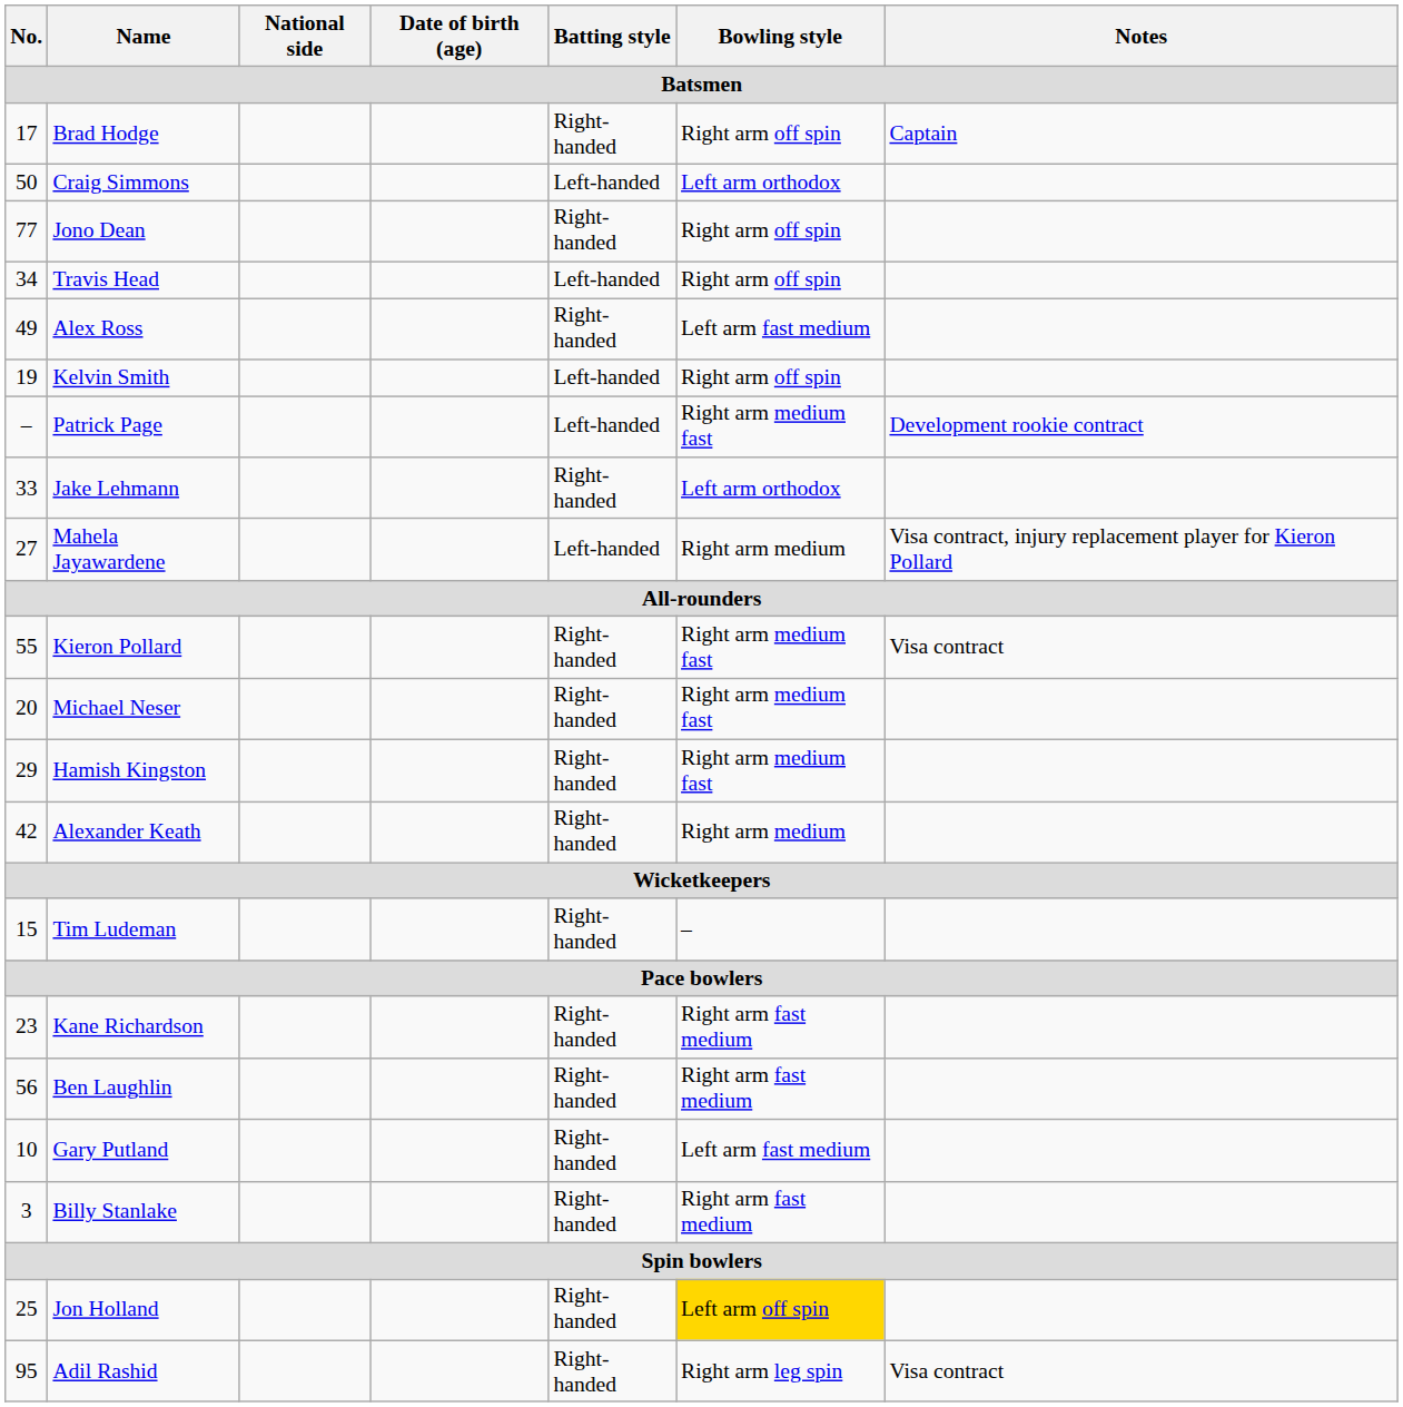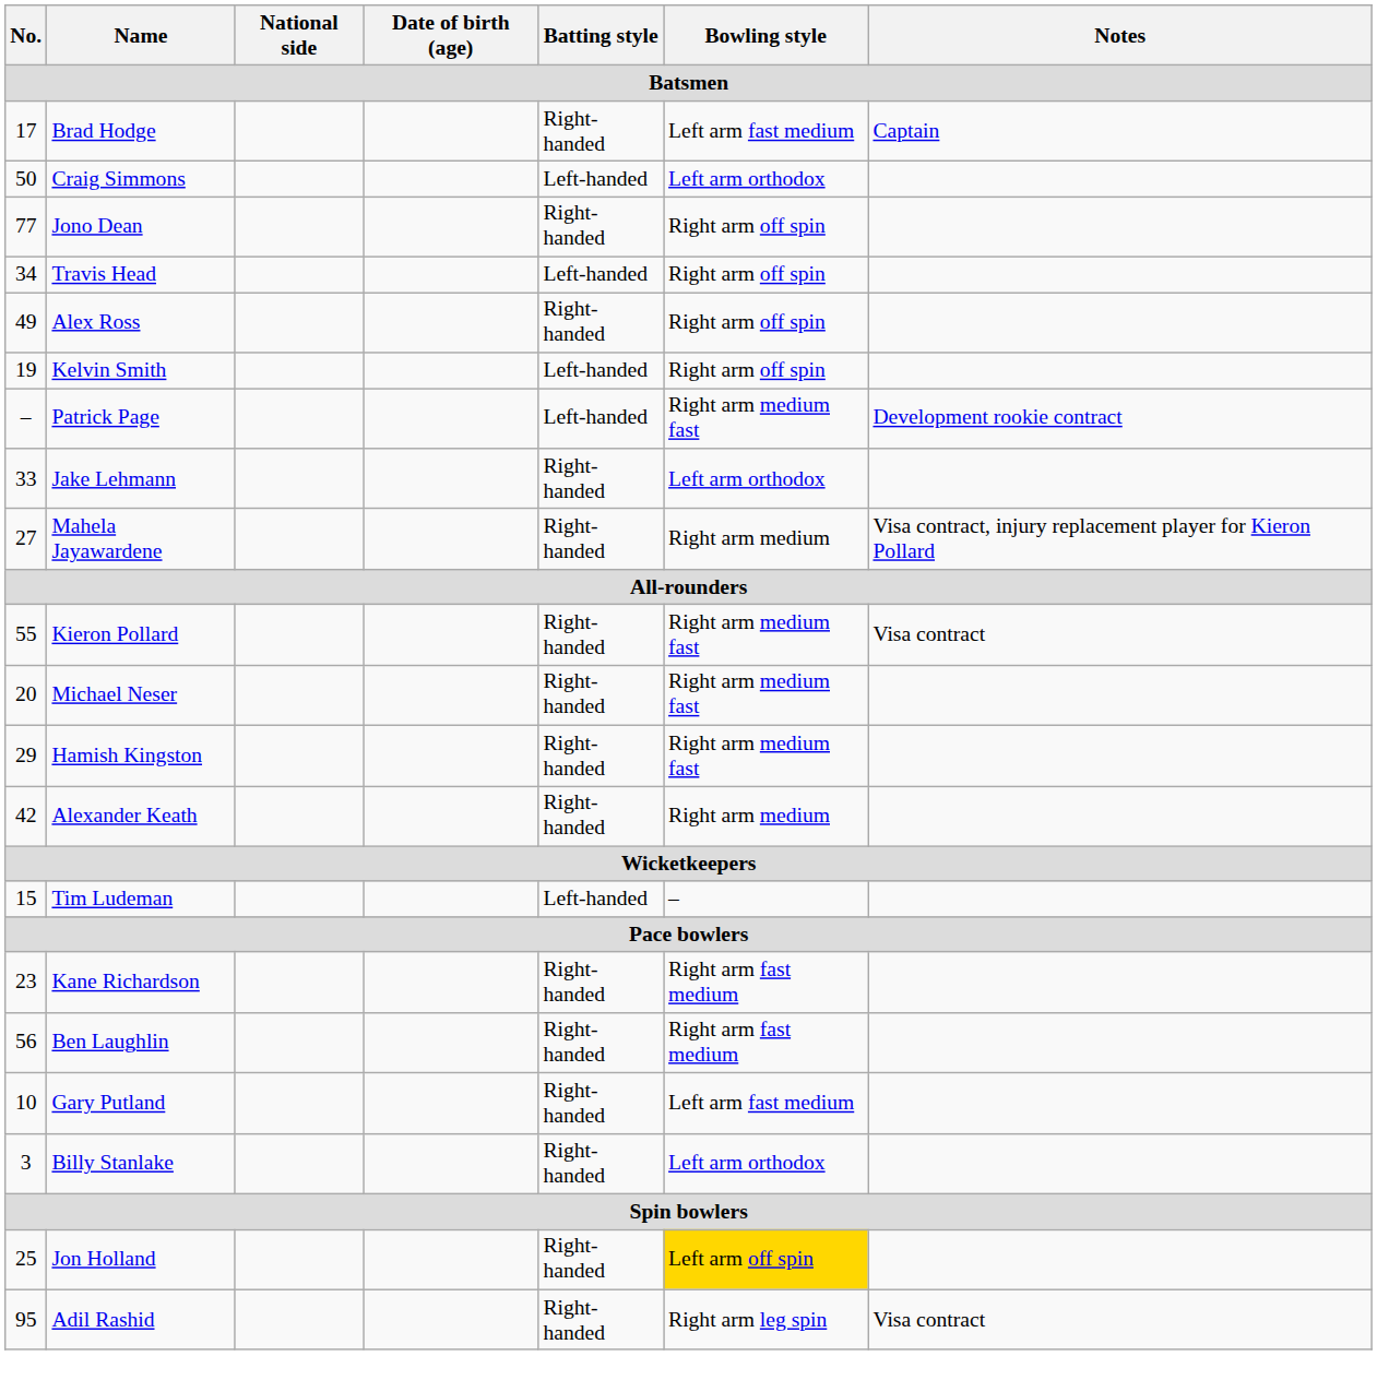 <table class="wikitable"  style="font-size:85%;">
 <tr>
 <th>No.</th>
 <th>Name</th>
 <th>National side</th>
 <th>Date of birth (age)</th>
 <th>Batting style</th>
 <th>Bowling style</th>
 <th>Notes</th>
 </tr>
 <tr>
 <th colspan="7"  style="background:#dcdcdc; text-align:center;">Batsmen</th>
 </tr>
 <tr>
 <td style="text-align:center">17</td>
 <td><a href='#'>Brad Hodge</a></td>
 <td></td>
 <td></td>
 <td>Right-handed</td>
-<td>Right arm <a href='#'>off spin</a></td>
+<td>Left arm <a href='#'>fast medium</a></td>
 <td><a href='#'>Captain</a></td>
 </tr>
 <tr>
 <td style="text-align:center">50</td>
 <td><a href='#'>Craig Simmons</a></td>
 <td></td>
 <td></td>
 <td>Left-handed</td>
 <td><a href='#'>Left arm orthodox</a></td>
 <td></td>
 </tr>
 <tr>
 <td style="text-align:center">77</td>
 <td><a href='#'>Jono Dean</a></td>
 <td></td>
 <td></td>
 <td>Right-handed</td>
 <td>Right arm <a href='#'>off spin</a></td>
 <td></td>
 </tr>
 <tr>
 <td style="text-align:center">34</td>
 <td><a href='#'>Travis Head</a></td>
 <td></td>
 <td></td>
 <td>Left-handed</td>
 <td>Right arm <a href='#'>off spin</a></td>
 <td></td>
 </tr>
 <tr>
 <td style="text-align:center">49</td>
 <td><a href='#'>Alex Ross</a></td>
 <td></td>
 <td></td>
 <td>Right-handed</td>
-<td>Left arm <a href='#'>fast medium</a></td>
+<td>Right arm <a href='#'>off spin</a></td>
 <td></td>
 </tr>
 <tr>
 <td style="text-align:center">19</td>
 <td><a href='#'>Kelvin Smith</a></td>
 <td></td>
 <td></td>
 <td>Left-handed</td>
 <td>Right arm <a href='#'>off spin</a></td>
 <td></td>
 </tr>
 <tr>
 <td style="text-align:center">–</td>
 <td><a href='#'>Patrick Page</a></td>
 <td></td>
 <td></td>
 <td>Left-handed</td>
 <td>Right arm <a href='#'>medium fast</a></td>
 <td><a href='#'>Development rookie contract</a></td>
 </tr>
 <tr>
 <td style="text-align:center">33</td>
 <td><a href='#'>Jake Lehmann</a></td>
 <td></td>
 <td></td>
 <td>Right-handed</td>
 <td><a href='#'>Left arm orthodox</a></td>
 <td></td>
 </tr>
 <tr>
 <td style="text-align:center">27</td>
 <td><a href='#'>Mahela Jayawardene</a></td>
 <td></td>
 <td></td>
-<td>Left-handed</td>
+<td>Right-handed</td>
 <td>Right arm medium</td>
 <td>Visa contract, injury replacement player for <a href='#'>Kieron Pollard</a></td>
 </tr>
 <tr>
 <th colspan="7"  style="background:#dcdcdc; text-align:center;">All-rounders</th>
 </tr>
 <tr>
 <td style="text-align:center">55</td>
 <td><a href='#'>Kieron Pollard</a></td>
 <td></td>
 <td></td>
 <td>Right-handed</td>
 <td>Right arm <a href='#'>medium fast</a></td>
 <td>Visa contract</td>
 </tr>
 <tr>
 <td style="text-align:center">20</td>
 <td><a href='#'>Michael Neser</a></td>
 <td></td>
 <td></td>
 <td>Right-handed</td>
 <td>Right arm <a href='#'>medium fast</a></td>
 <td></td>
 </tr>
 <tr>
 <td style="text-align:center">29</td>
 <td><a href='#'>Hamish Kingston</a></td>
 <td></td>
 <td></td>
 <td>Right-handed</td>
 <td>Right arm <a href='#'>medium fast</a></td>
 <td></td>
 </tr>
 <tr>
 <td style="text-align:center">42</td>
 <td><a href='#'>Alexander Keath</a></td>
 <td></td>
 <td></td>
 <td>Right-handed</td>
 <td>Right arm <a href='#'>medium</a></td>
 <td></td>
 </tr>
 <tr>
 <th colspan="7"  style="background:#dcdcdc; text-align:center;">Wicketkeepers</th>
 </tr>
 <tr>
 <td style="text-align:center">15</td>
 <td><a href='#'>Tim Ludeman</a></td>
 <td></td>
 <td></td>
-<td>Right-handed</td>
+<td>Left-handed</td>
 <td>–</td>
 <td></td>
 </tr>
 <tr>
 <th colspan="7"  style="background:#dcdcdc; text-align:center;">Pace bowlers</th>
 </tr>
 <tr>
 <td style="text-align:center">23</td>
 <td><a href='#'>Kane Richardson</a></td>
 <td></td>
 <td></td>
 <td>Right-handed</td>
 <td>Right arm <a href='#'>fast medium</a></td>
 <td></td>
 </tr>
 <tr>
 <td style="text-align:center">56</td>
 <td><a href='#'>Ben Laughlin</a></td>
 <td></td>
 <td></td>
 <td>Right-handed</td>
 <td>Right arm <a href='#'>fast medium</a></td>
 <td></td>
 </tr>
 <tr>
 <td style="text-align:center">10</td>
 <td><a href='#'>Gary Putland</a></td>
 <td></td>
 <td></td>
 <td>Right-handed</td>
 <td>Left arm <a href='#'>fast medium</a></td>
 <td></td>
 </tr>
 <tr>
 <td style="text-align:center">3</td>
 <td><a href='#'>Billy Stanlake</a></td>
 <td></td>
 <td></td>
 <td>Right-handed</td>
-<td>Right arm <a href='#'>fast medium</a></td>
+<td><a href='#'>Left arm orthodox</a></td>
 <td></td>
 </tr>
 <tr>
 <th colspan="7"  style="background:#dcdcdc; text-align:center;">Spin bowlers</th>
 </tr>
 <tr>
 <td style="text-align:center">25</td>
 <td><a href='#'>Jon Holland</a></td>
 <td></td>
 <td></td>
 <td>Right-handed</td>
 <td style="background: gold;">Left arm <a href='#'>off spin</a></td>
 <td></td>
 </tr>
 <tr>
 <td style="text-align:center">95</td>
 <td><a href='#'>Adil Rashid</a></td>
 <td></td>
 <td></td>
 <td>Right-handed</td>
 <td>Right arm <a href='#'>leg spin</a></td>
 <td>Visa contract</td>
 </tr>
 </table>
